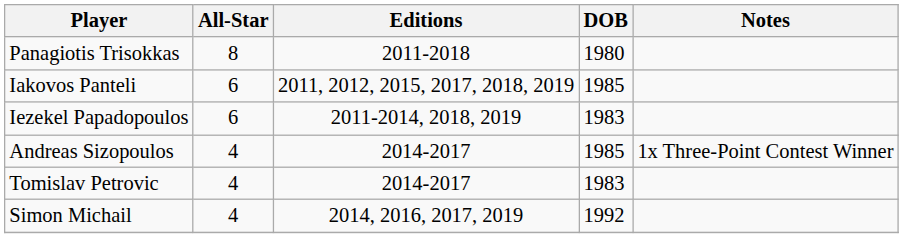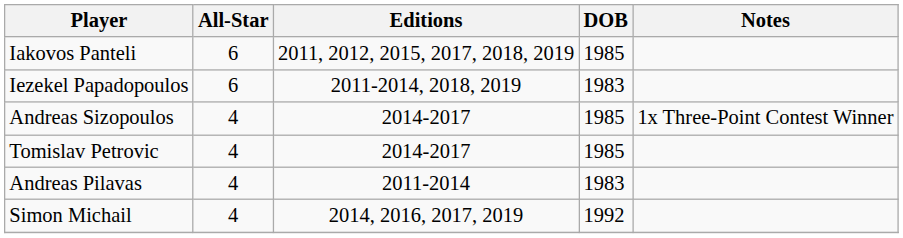 <table class="wikitable sortable">
 <tr>
 <th>Player</th>
 <th>All-Star</th>
 <th>Editions</th>
 <th>DOB</th>
 <th>Notes</th>
-</tr>
-<tr>
-<td> Panagiotis Trisokkas</td>
-<td style="text-align:center">8</td>
-<td style="text-align:center">2011-2018</td>
-<td>1980</td>
-<td></td>
 </tr>
 <tr>
 <td> Iakovos Panteli</td>
 <td style="text-align:center">6</td>
 <td style="text-align:center">2011, 2012, 2015, 2017, 2018, 2019</td>
 <td>1985</td>
 <td></td>
 </tr>
 <tr>
 <td> Iezekel Papadopoulos</td>
 <td style="text-align:center">6</td>
 <td style="text-align:center">2011-2014, 2018, 2019</td>
 <td>1983</td>
 <td></td>
 </tr>
 <tr>
 <td> Andreas Sizopoulos</td>
 <td style="text-align:center">4</td>
 <td style="text-align:center">2014-2017</td>
 <td>1985</td>
 <td>1x Three-Point Contest Winner</td>
 </tr>
 <tr>
 <td> Tomislav Petrovic</td>
 <td style="text-align:center">4</td>
 <td style="text-align:center">2014-2017</td>
+<td>1985</td>
+<td></td>
+</tr>
+<tr>
+<td> Andreas Pilavas</td>
+<td style="text-align:center">4</td>
+<td style="text-align:center">2011-2014</td>
 <td>1983</td>
 <td></td>
 </tr>
 <tr>
 <td> Simon Michail</td>
 <td style="text-align:center">4</td>
 <td style="text-align:center">2014, 2016, 2017, 2019</td>
 <td>1992</td>
 <td></td>
 </tr>
 <tr>
 </tr>
 </table>
